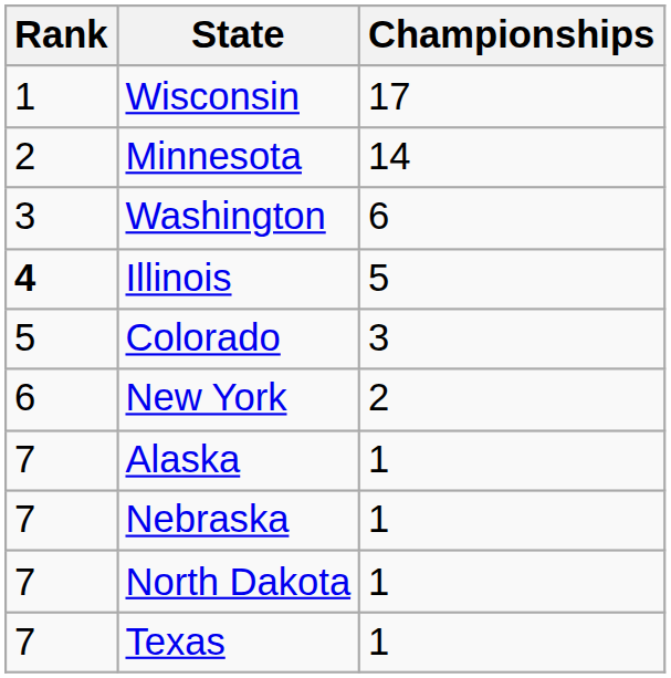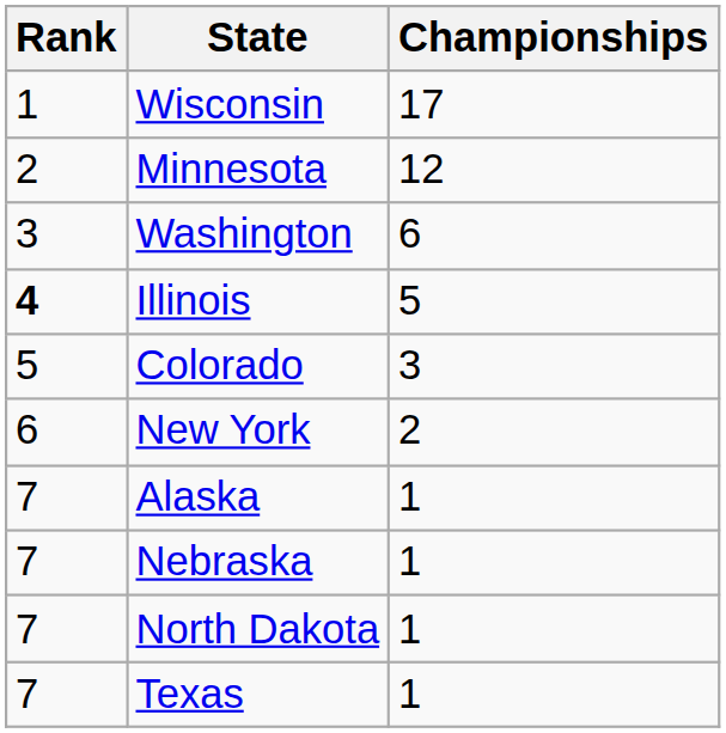 <table class = "wikitable">
 <tr>
 <th>Rank</th>
 <th>State</th>
 <th>Championships</th>
 </tr>
 <tr>
 <td>1</td>
 <td> <a href='#'>Wisconsin</a></td>
 <td>17</td>
 </tr>
 <tr>
 <td>2</td>
 <td> <a href='#'>Minnesota</a></td>
-<td>14</td>
+<td>12</td>
 </tr>
 <tr>
 <td>3</td>
 <td> <a href='#'>Washington</a></td>
 <td>6</td>
 </tr>
 <tr>
 <td><strong>4</strong></td>
 <td> <a href='#'>Illinois</a></td>
 <td>5</td>
 </tr>
 <tr>
 <td>5</td>
 <td> <a href='#'>Colorado</a></td>
 <td>3</td>
 </tr>
 <tr>
 <td>6</td>
 <td> <a href='#'>New York</a></td>
 <td>2</td>
 </tr>
 <tr>
 <td>7</td>
 <td> <a href='#'>Alaska</a></td>
 <td>1</td>
 </tr>
 <tr>
 <td>7</td>
 <td> <a href='#'>Nebraska</a></td>
 <td>1</td>
 </tr>
 <tr>
 <td>7</td>
 <td> <a href='#'>North Dakota</a></td>
 <td>1</td>
 </tr>
 <tr>
 <td>7</td>
 <td> <a href='#'>Texas</a></td>
 <td>1</td>
 </tr>
 </table>
